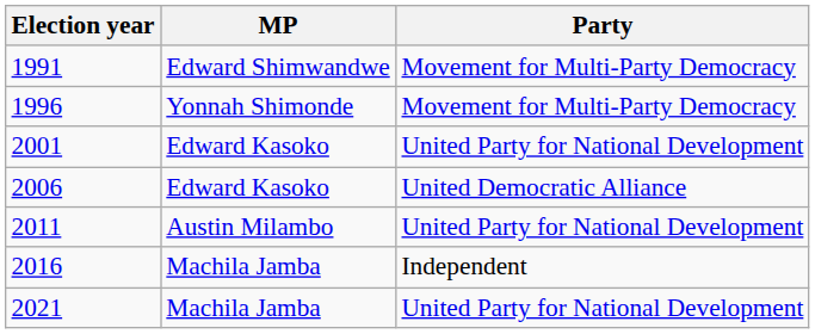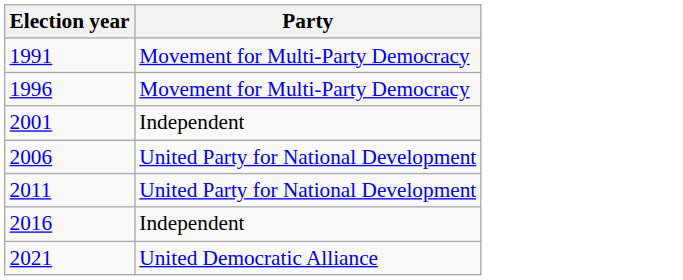 <table class=wikitable>
 <tr>
 <th>Election year</th>
-<th>MP</th>
 <th>Party</th>
 </tr>
 <tr>
 <td><a href='#'>1991</a></td>
-<td><a href='#'>Edward Shimwandwe</a></td>
 <td><a href='#'>Movement for Multi-Party Democracy</a></td>
 </tr>
 <tr>
 <td><a href='#'>1996</a></td>
-<td><a href='#'>Yonnah Shimonde</a></td>
 <td><a href='#'>Movement for Multi-Party Democracy</a></td>
 </tr>
 <tr>
 <td><a href='#'>2001</a></td>
-<td><a href='#'>Edward Kasoko</a></td>
+<td>Independent</td>
+</tr>
+<tr>
+<td><a href='#'>2006</a></td>
 <td><a href='#'>United Party for National Development</a></td>
 </tr>
 <tr>
-<td><a href='#'>2006</a></td>
-<td><a href='#'>Edward Kasoko</a></td>
-<td><a href='#'>United Democratic Alliance</a></td>
-</tr>
-<tr>
 <td><a href='#'>2011</a></td>
-<td><a href='#'>Austin Milambo</a></td>
 <td><a href='#'>United Party for National Development</a></td>
 </tr>
 <tr>
 <td><a href='#'>2016</a></td>
-<td><a href='#'>Machila Jamba</a></td>
 <td>Independent</td>
 </tr>
 <tr>
 <td><a href='#'>2021</a></td>
-<td><a href='#'>Machila Jamba</a></td>
-<td><a href='#'>United Party for National Development</a></td>
+<td><a href='#'>United Democratic Alliance</a></td>
 </tr>
 </table>
